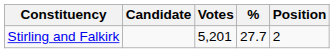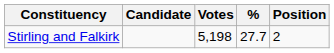 <table class="wikitable sortable">
 <tr>
 <th>Constituency</th>
 <th>Candidate</th>
 <th>Votes</th>
 <th>%</th>
 <th>Position</th>
 </tr>
 <tr>
 <td><a href='#'>Stirling and Falkirk</a></td>
 <td></td>
-<td>5,201</td>
+<td>5,198</td>
 <td>27.7</td>
 <td>2</td>
 </tr>
 </table>
